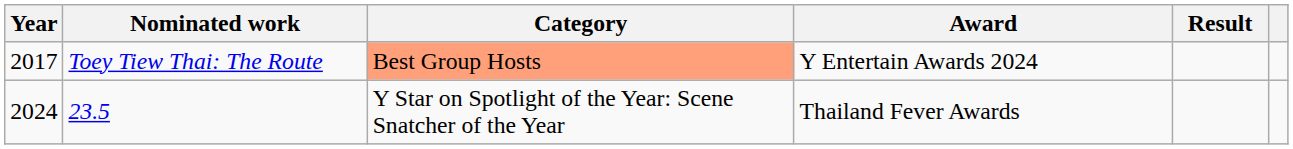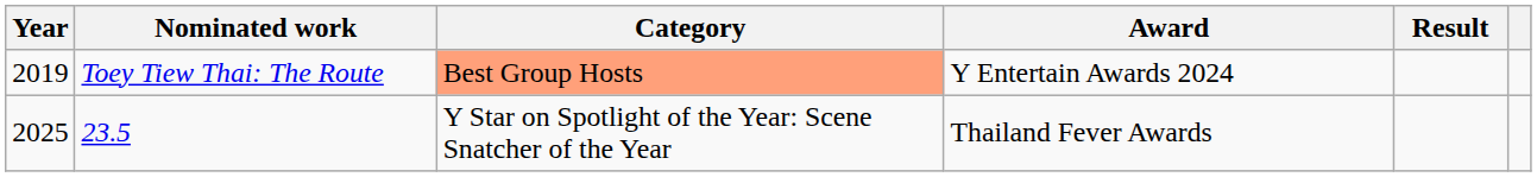 <table class="wikitable sortable">
 <tr>
 <th scope="col" style="width:1em;">Year</th>
 <th scope="col" style="width:25em;">Nominated work</th>
 <th scope="col" style="width:40em;">Category</th>
 <th scope="col" style="width:35em;">Award</th>
 <th scope="col" style="width:5em;">Result</th>
 <th scope="col" style="width:1em;"class="unsortable"></th>
 </tr>
 <tr>
-<td>2017</td>
+<td>2019</td>
 <td><em><a href='#'>Toey Tiew Thai: The Route</a></em></td>
 <td style="background: lightsalmon;">Best Group Hosts<br></td>
 <td>Y Entertain Awards 2024</td>
 <td></td>
 <td style="text-align: center;"></td>
 </tr>
 <tr>
-<td>2024</td>
+<td>2025</td>
 <td rowspan="2"><em><a href='#'>23.5</a></em></td>
 <td>Y Star on Spotlight of the Year: Scene Snatcher of the Year<br></td>
 <td>Thailand Fever Awards</td>
 <td></td>
 <td style="text-align: center;"></td>
 </tr>
 </table>
